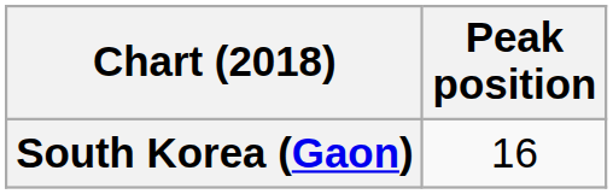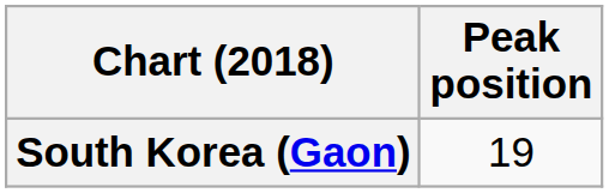 <table class="wikitable plainrowheaders" style="text-align:center;">
 <tr>
 <th>Chart (2018)</th>
 <th>Peak<br>position</th>
 </tr>
 <tr>
 <th scope="row">South Korea (<a href='#'>Gaon</a>)</th>
-<td>16</td>
+<td>19</td>
 </tr>
 </table>
